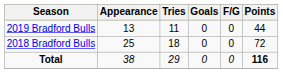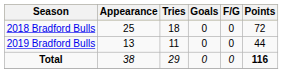 <table class="wikitable" style="text-align:center;">
 <tr bgcolor=#bdb76b>
 <th>Season</th>
 <th>Appearance</th>
 <th>Tries</th>
 <th>Goals</th>
 <th>F/G</th>
 <th>Points</th>
 </tr>
 <tr>
+<td><a href='#'>2018 Bradford Bulls</a></td>
+<td>25</td>
+<td>18</td>
+<td>0</td>
+<td>0</td>
+<td>72</td>
+</tr>
+<tr>
 <td><a href='#'>2019 Bradford Bulls</a></td>
 <td>13</td>
 <td>11</td>
 <td>0</td>
 <td>0</td>
 <td>44</td>
-</tr>
-<tr>
-<td><a href='#'>2018 Bradford Bulls</a></td>
-<td>25</td>
-<td>18</td>
-<td>0</td>
-<td>0</td>
-<td>72</td>
 </tr>
 <tr>
 <td><strong>Total</strong></td>
 <td><em>38</em></td>
 <td><em>29</em></td>
 <td><em>0</em></td>
 <td><em>0</em></td>
 <td><strong>116</strong></td>
 </tr>
 <tr>
 </tr>
 </table>
